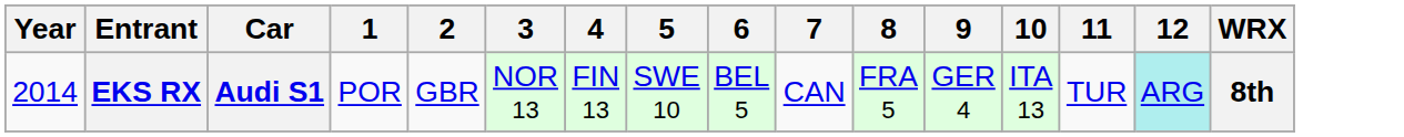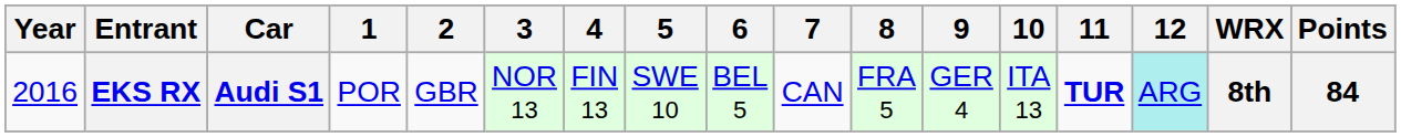 <table class="wikitable" border="1" style="text-align:center; font-size:90%;">
 <tr valign="top">
 <th>Year</th>
 <th>Entrant</th>
 <th>Car</th>
 <th>1</th>
 <th>2</th>
 <th>3</th>
 <th>4</th>
 <th>5</th>
 <th>6</th>
 <th>7</th>
 <th>8</th>
 <th>9</th>
 <th>10</th>
 <th>11</th>
 <th>12</th>
 <th>WRX</th>
+<th>Points</th>
 </tr>
 <tr>
-<td><a href='#'>2014</a></td>
+<td><a href='#'>2016</a></td>
 <th><a href='#'>EKS RX</a></th>
 <th><a href='#'>Audi S1</a></th>
 <td><a href='#'>POR</a><br><small></small></td>
 <td><a href='#'>GBR</a><br><small></small></td>
 <td style="background:#DFFFDF;"><a href='#'>NOR</a><br><small>13</small></td>
 <td style="background:#DFFFDF;"><a href='#'>FIN</a><br><small>13</small></td>
 <td style="background:#DFFFDF;"><a href='#'>SWE</a><br><small>10</small></td>
 <td style="background:#DFFFDF;"><a href='#'>BEL</a><br><small>5</small></td>
 <td><a href='#'>CAN</a><br><small></small></td>
 <td style="background:#DFFFDF;"><a href='#'>FRA</a><br><small>5</small></td>
 <td style="background:#DFFFDF;"><a href='#'>GER</a><br><small>4</small></td>
 <td style="background:#DFFFDF;"><a href='#'>ITA</a><br><small>13</small></td>
-<td><a href='#'>TUR</a><br><small></small></td>
+<td><strong><a href='#'>TUR</a><br><small></small></strong></td>
 <td style="background: paleturquoise;"><a href='#'>ARG</a><br><small></small></td>
 <th>8th</th>
+<th>84</th>
 </tr>
 </table>
